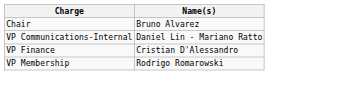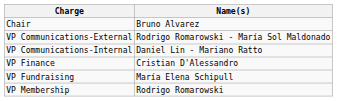 <table class="wikitable">
 <tr>
 <th>Charge</th>
 <th>Name(s)</th>
 </tr>
 <tr>
 <td>Chair</td>
 <td>Bruno Alvarez</td>
 </tr>
 <tr>
+<td>VP Communications-External</td>
+<td>Rodrigo Romarowski - María Sol Maldonado</td>
+</tr>
+<tr>
 <td>VP Communications-Internal</td>
 <td>Daniel Lin - Mariano Ratto</td>
 </tr>
 <tr>
 <td>VP Finance</td>
 <td>Cristian D'Alessandro</td>
 </tr>
 <tr>
+<td>VP Fundraising</td>
+<td>María Elena Schipull</td>
+</tr>
+<tr>
 <td>VP Membership</td>
 <td>Rodrigo Romarowski</td>
 </tr>
 </table>
